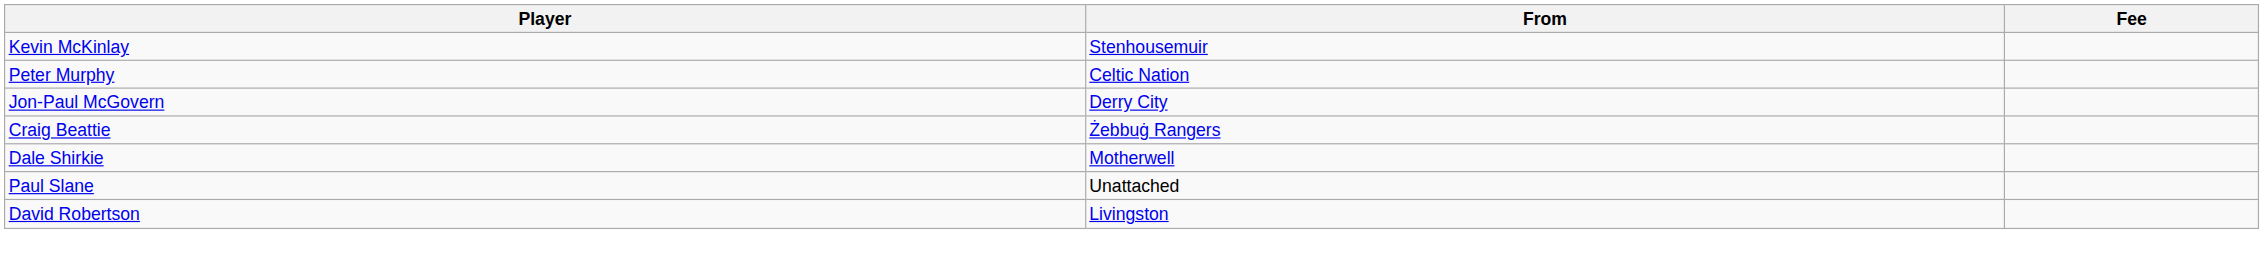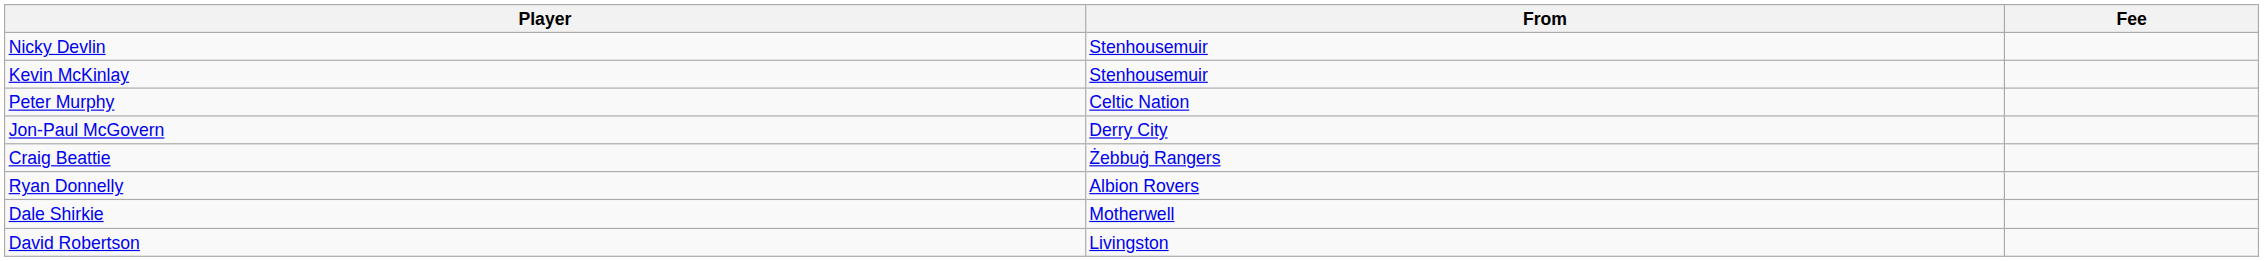 <table class="wikitable" style="text-align:center; font-size:95%;width:98%; text-align:left">
 <tr>
 <th>Player</th>
 <th>From</th>
 <th>Fee</th>
+</tr>
+<tr>
+<td> <a href='#'>Nicky Devlin</a></td>
+<td> <a href='#'>Stenhousemuir</a></td>
+<td></td>
 </tr>
 <tr>
 <td> <a href='#'>Kevin McKinlay</a></td>
 <td> <a href='#'>Stenhousemuir</a></td>
 <td></td>
 </tr>
 <tr>
 <td> <a href='#'>Peter Murphy</a></td>
 <td> <a href='#'>Celtic Nation</a></td>
 <td></td>
 </tr>
 <tr>
 <td> <a href='#'>Jon-Paul McGovern</a></td>
 <td> <a href='#'>Derry City</a></td>
 <td></td>
 </tr>
 <tr>
 <td> <a href='#'>Craig Beattie</a></td>
 <td> <a href='#'>Żebbuġ Rangers</a></td>
 <td></td>
 </tr>
 <tr>
-<td> <a href='#'>Dale Shirkie</a></td>
-<td> <a href='#'>Motherwell</a></td>
+<td> <a href='#'>Ryan Donnelly</a></td>
+<td> <a href='#'>Albion Rovers</a></td>
 <td></td>
 </tr>
 <tr>
-<td> <a href='#'>Paul Slane</a></td>
-<td>Unattached</td>
+<td> <a href='#'>Dale Shirkie</a></td>
+<td> <a href='#'>Motherwell</a></td>
 <td></td>
 </tr>
 <tr>
 <td> <a href='#'>David Robertson</a></td>
 <td> <a href='#'>Livingston</a></td>
 <td></td>
 </tr>
 </table>
